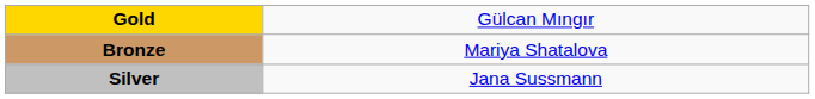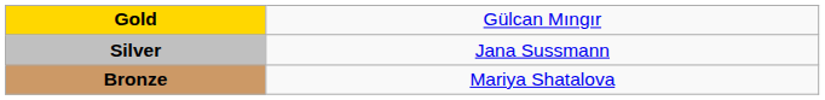 <table class="wikitable" style="text-align:center; " width="35%">
 <tr>
 <td bgcolor="gold"><strong>Gold</strong></td>
 <td><a href='#'>Gülcan Mıngır</a><br>  <small><em></em></small></td>
 </tr>
 <tr>
+<td bgcolor="silver"><strong>Silver</strong></td>
+<td><a href='#'>Jana Sussmann</a><br>  <small><em></em></small></td>
+</tr>
+<tr>
 <td bgcolor="CC9966"><strong>Bronze</strong></td>
 <td><a href='#'>Mariya Shatalova</a><br>  <small><em></em></small></td>
 </tr>
-<tr>
-<td bgcolor="silver"><strong>Silver</strong></td>
-<td><a href='#'>Jana Sussmann</a><br>  <small><em></em></small></td>
-</tr>
 </table>
